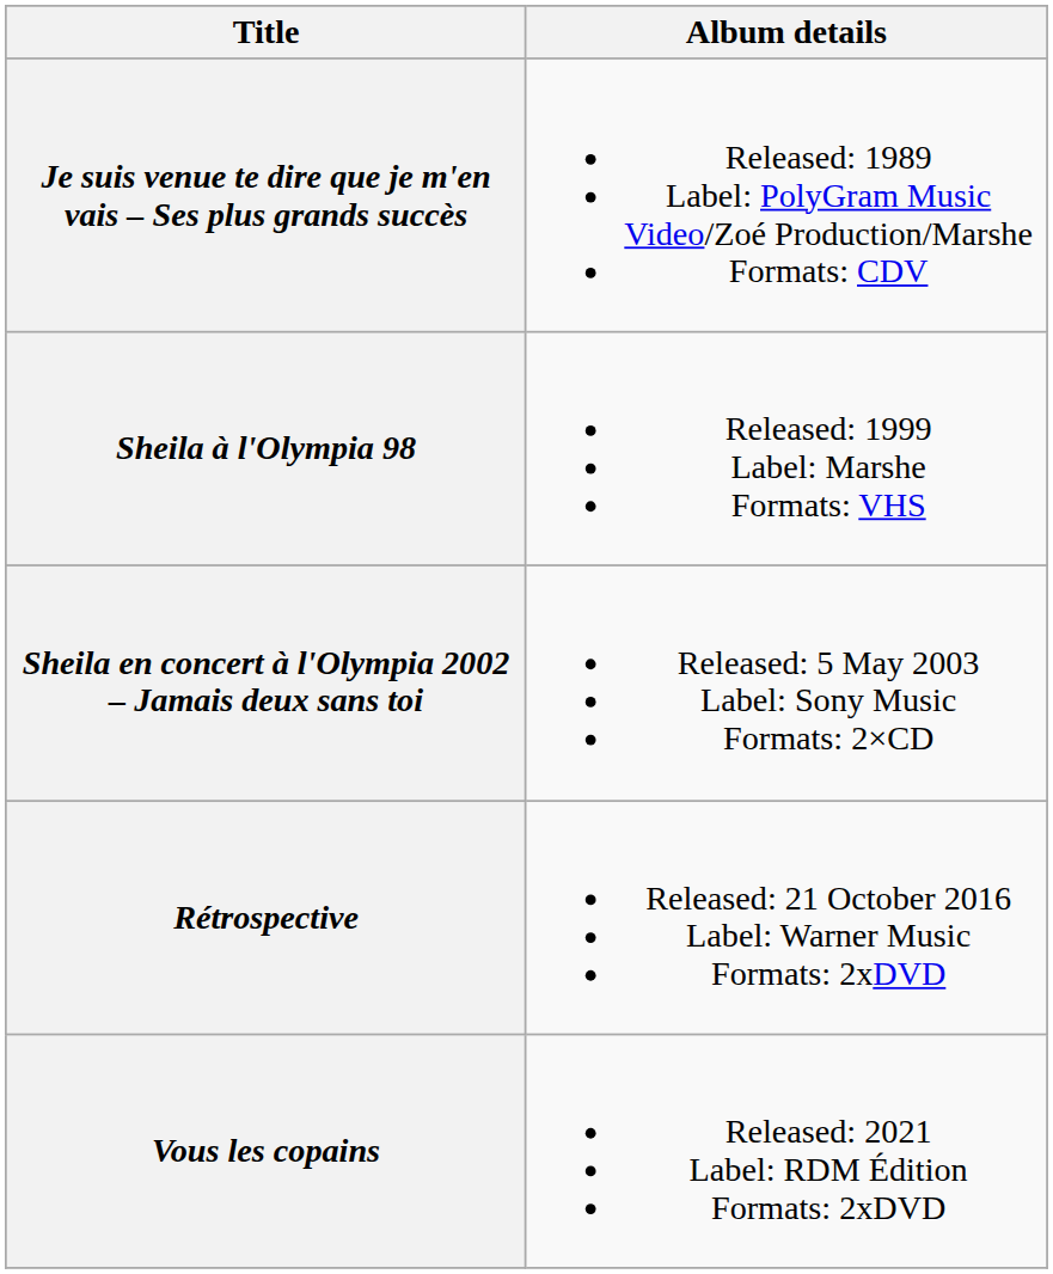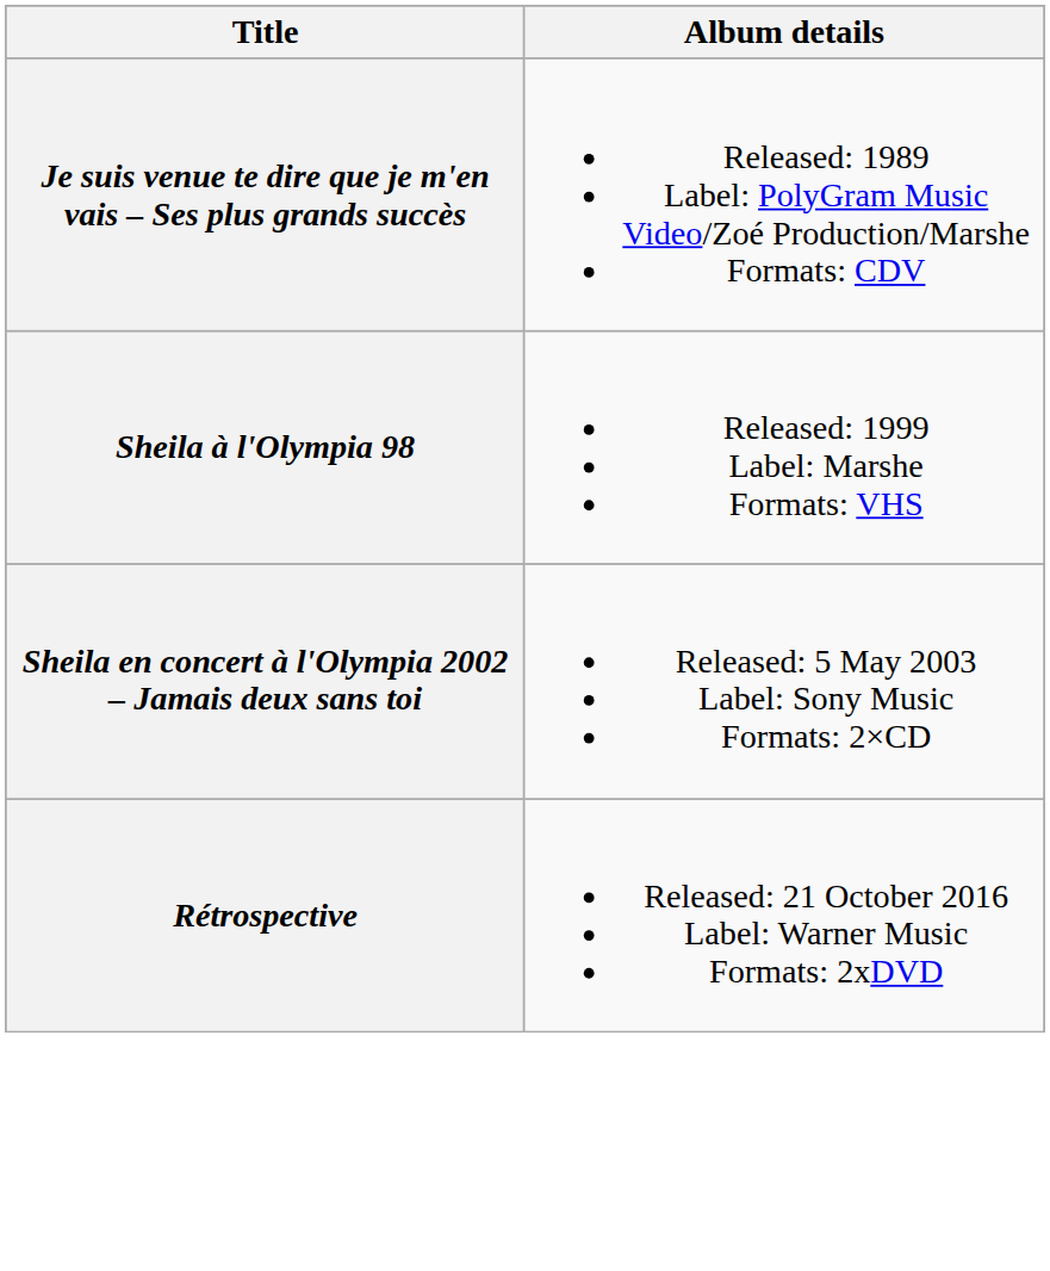 <table class="wikitable plainrowheaders" style="text-align:center;">
 <tr>
 <th scope="col" style="width:15em;">Title</th>
 <th scope="col" style="width:15em;">Album details</th>
 </tr>
 <tr>
 <th scope="row"><em>Je suis venue te dire que je m'en vais – Ses plus grands succès</em></th>
 <td><br><ul><li>Released: 1989</li><li>Label: <a href='#'>PolyGram Music Video</a>/Zoé Production/Marshe</li><li>Formats: <a href='#'>CDV</a></li></ul></td>
 </tr>
 <tr>
 <th scope="row"><em>Sheila à l'Olympia 98</em></th>
 <td><br><ul><li>Released: 1999</li><li>Label: Marshe</li><li>Formats: <a href='#'>VHS</a></li></ul></td>
 </tr>
 <tr>
 <th scope="row"><em>Sheila en concert à l'Olympia 2002 – Jamais deux sans toi</em></th>
 <td><br><ul><li>Released: 5 May 2003</li><li>Label: Sony Music</li><li>Formats: 2×CD</li></ul></td>
 </tr>
 <tr>
 <th scope="row"><em>Rétrospective</em></th>
 <td><br><ul><li>Released: 21 October 2016</li><li>Label: Warner Music</li><li>Formats: 2x<a href='#'>DVD</a></li></ul></td>
 </tr>
-<tr>
-<th scope="row"><em>Vous les copains</em></th>
-<td><br><ul><li>Released: 2021</li><li>Label: RDM Édition</li><li>Formats: 2xDVD</li></ul></td>
-</tr>
 </table>
